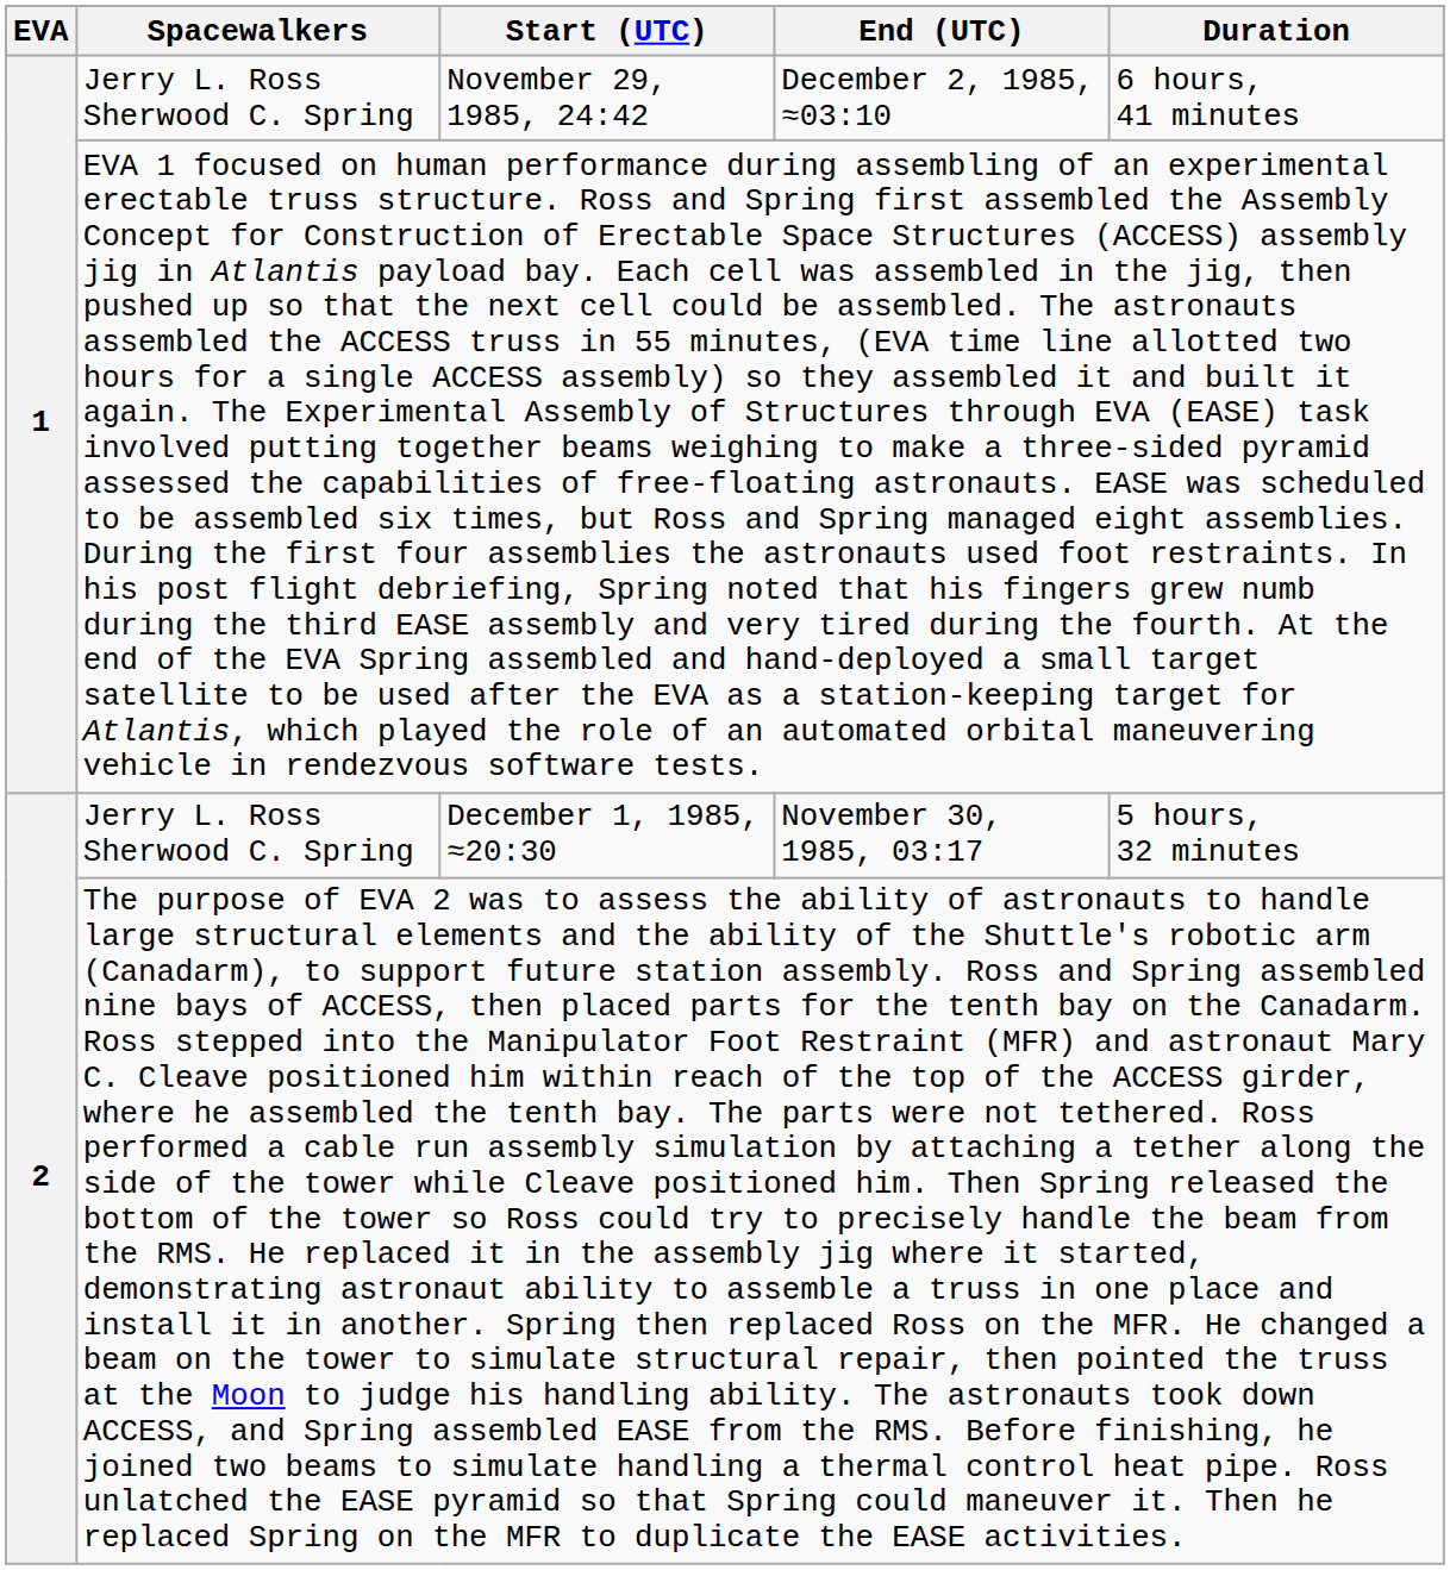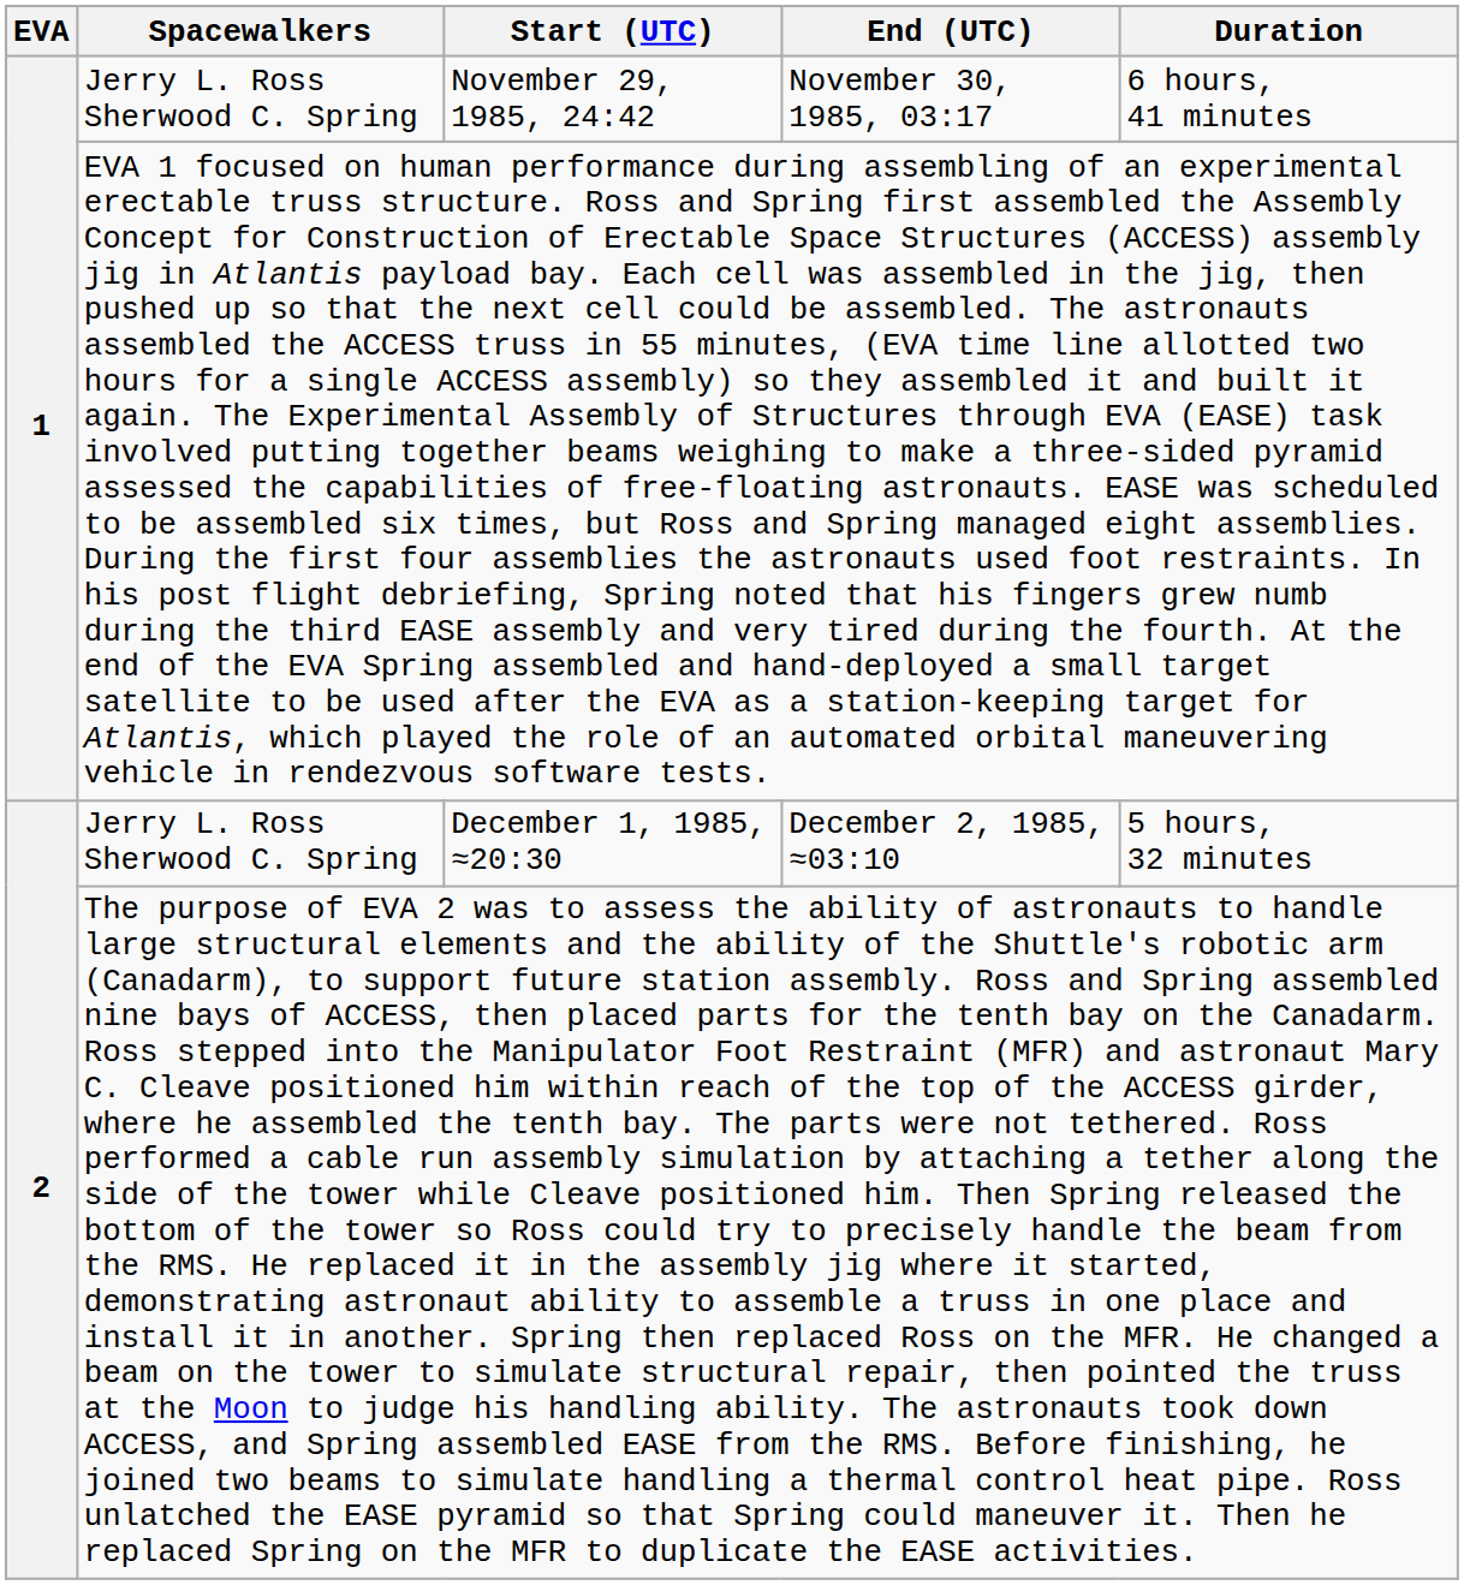 <table class="wikitable">
 <tr>
 <th>EVA</th>
 <th>Spacewalkers</th>
 <th>Start (<a href='#'>UTC</a>)</th>
 <th>End (UTC)</th>
 <th>Duration</th>
 </tr>
 <tr>
 <th rowspan="2">1</th>
 <td>Jerry L. Ross<br>Sherwood C. Spring</td>
 <td>November 29, 1985, 24:42</td>
-<td>December 2, 1985, ≈03:10</td>
+<td>November 30, 1985, 03:17</td>
 <td>6 hours, 41 minutes</td>
 </tr>
 <tr>
 <td colspan="4">EVA 1 focused on human performance during assembling of an experimental erectable truss structure. Ross and Spring first assembled the  Assembly Concept for Construction of Erectable Space Structures (ACCESS) assembly jig in <em>Atlantis</em> payload bay. Each cell was assembled in the jig, then pushed up so that the next cell could be assembled. The astronauts assembled the ACCESS truss in 55 minutes, (EVA time line allotted two hours for a single ACCESS assembly) so they assembled it and built it again. The Experimental Assembly of Structures through EVA (EASE) task involved putting together beams weighing  to make a  three-sided pyramid assessed the capabilities of free-floating astronauts. EASE was scheduled to be assembled six times, but Ross and Spring managed eight assemblies. During the first four assemblies the astronauts used foot restraints. In his post flight debriefing, Spring noted that his fingers grew numb during the third EASE assembly and very tired during the fourth. At the end of the EVA Spring assembled and hand-deployed a small target satellite to be used after the EVA as a station-keeping target for <em>Atlantis</em>, which played the role of an automated orbital maneuvering vehicle in rendezvous software tests.</td>
 </tr>
 <tr>
 <th rowspan="2">2</th>
 <td>Jerry L. Ross<br>Sherwood C. Spring</td>
 <td>December 1, 1985, ≈20:30</td>
-<td>November 30, 1985, 03:17</td>
+<td>December 2, 1985, ≈03:10</td>
 <td>5 hours, 32 minutes</td>
 </tr>
 <tr>
 <td colspan="4">The purpose of EVA 2 was to assess the ability of astronauts to handle large structural elements and the ability of the Shuttle's robotic arm (Canadarm), to support future station assembly. Ross and Spring assembled nine bays of ACCESS, then placed parts for the tenth bay on the Canadarm. Ross stepped into the Manipulator Foot Restraint (MFR) and astronaut Mary C. Cleave positioned him within reach of the top of the ACCESS girder, where he assembled the tenth bay. The parts were not tethered. Ross performed a cable run assembly simulation by attaching a tether along the side of the tower while Cleave positioned him. Then Spring released the bottom of the tower so Ross could try to precisely handle the beam from the RMS. He replaced it in the assembly jig where it started, demonstrating astronaut ability to assemble a truss in one place and install it in another. Spring then replaced Ross on the MFR. He changed a beam on the tower to simulate structural repair, then pointed the truss at the <a href='#'>Moon</a> to judge his handling ability. The astronauts took down ACCESS, and Spring assembled EASE from the RMS. Before finishing, he joined two beams to simulate handling a thermal control heat pipe. Ross unlatched the EASE pyramid so that Spring could maneuver it. Then he replaced Spring on the MFR to duplicate the EASE activities.</td>
 </tr>
 </table>
